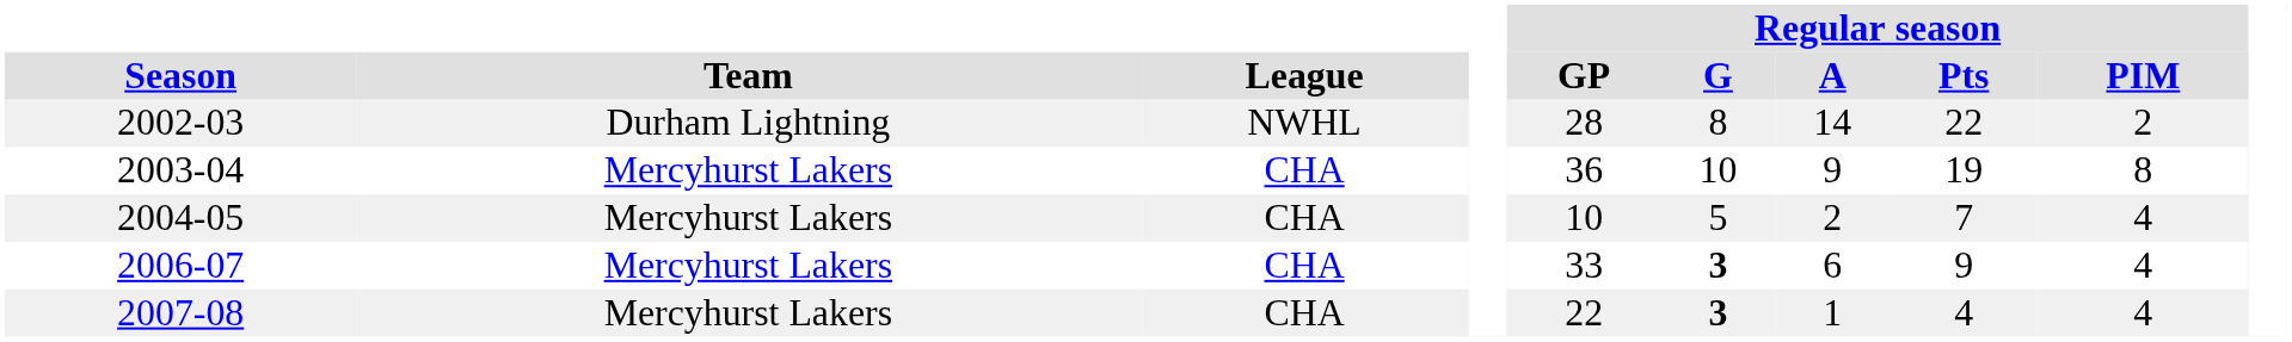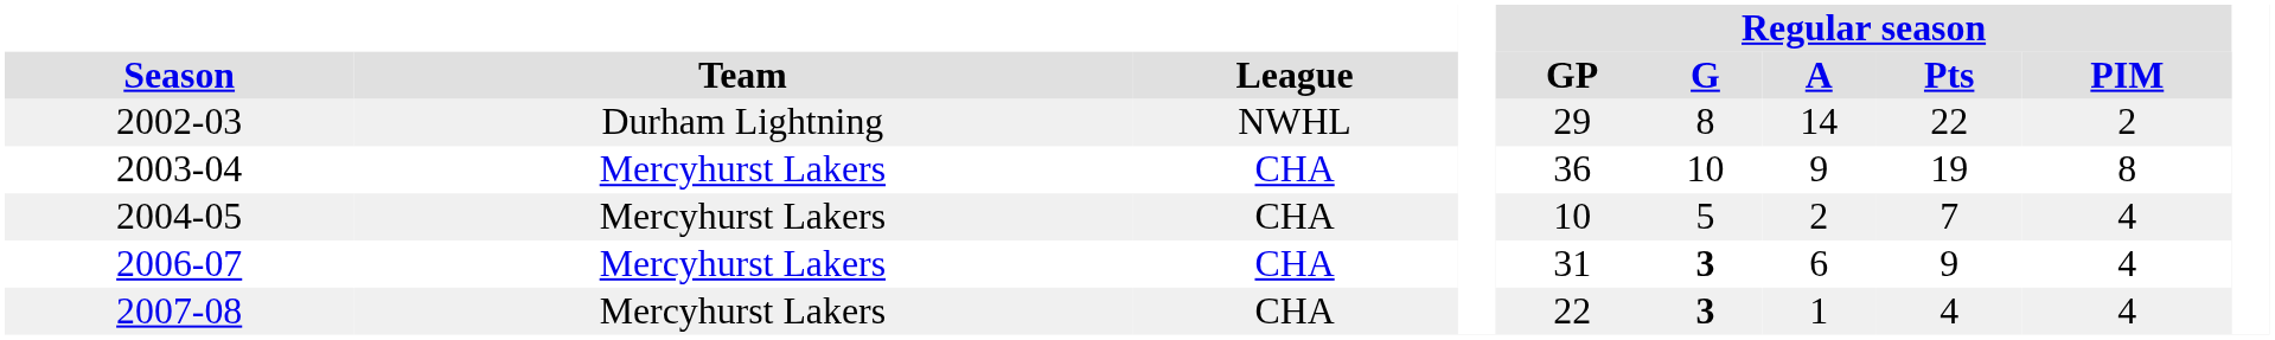 <table border="0" cellpadding="1" cellspacing="0" style="text-align:center; width:60em">
 <tr bgcolor="#e0e0e0">
 <th colspan="3" bgcolor="#ffffff"> </th>
 <th rowspan="99" bgcolor="#ffffff"> </th>
 <th colspan="5"><a href='#'>Regular season</a></th>
 <th rowspan="99" bgcolor="#ffffff"> </th>
 </tr>
 <tr bgcolor="#e0e0e0">
 <th><a href='#'>Season</a></th>
 <th>Team</th>
 <th>League</th>
 <th>GP</th>
 <th><a href='#'>G</a></th>
 <th><a href='#'>A</a></th>
 <th><a href='#'>Pts</a></th>
 <th><a href='#'>PIM</a></th>
 </tr>
 <tr style="background:#f0f0f0;">
 <td>2002-03</td>
 <td>Durham Lightning</td>
 <td>NWHL</td>
-<td>28</td>
+<td>29</td>
 <td>8</td>
 <td>14</td>
 <td>22</td>
 <td>2</td>
 </tr>
 <tr>
 <td>2003-04</td>
 <td><a href='#'>Mercyhurst Lakers</a></td>
 <td><a href='#'>CHA</a></td>
 <td>36</td>
 <td>10</td>
 <td>9</td>
 <td>19</td>
 <td>8</td>
 </tr>
 <tr style="background:#f0f0f0;">
 <td>2004-05</td>
 <td>Mercyhurst Lakers</td>
 <td>CHA</td>
 <td>10</td>
 <td>5</td>
 <td>2</td>
 <td>7</td>
 <td>4</td>
 </tr>
 <tr>
 <td><a href='#'>2006-07</a></td>
 <td><a href='#'>Mercyhurst Lakers</a></td>
 <td><a href='#'>CHA</a></td>
-<td>33</td>
+<td>31</td>
 <td><strong>3</strong></td>
 <td>6</td>
 <td>9</td>
 <td>4</td>
 </tr>
 <tr style="background:#f0f0f0;">
 <td><a href='#'>2007-08</a></td>
 <td>Mercyhurst Lakers</td>
 <td>CHA</td>
 <td>22</td>
 <td><strong>3</strong></td>
 <td>1</td>
 <td>4</td>
 <td>4</td>
 </tr>
 <tr>
 </tr>
 </table>
